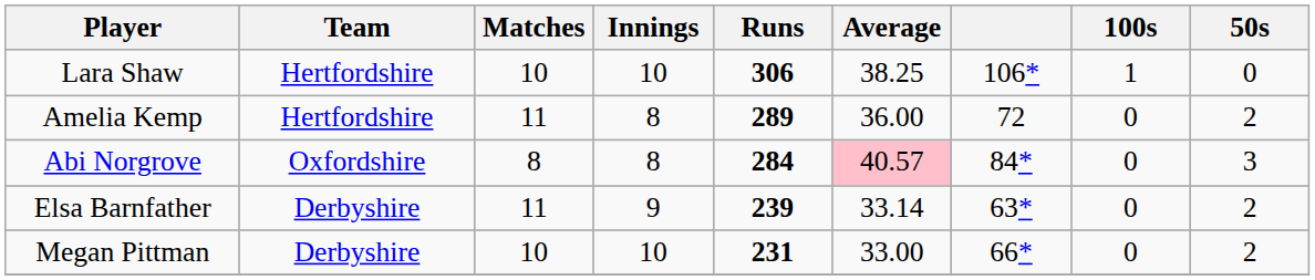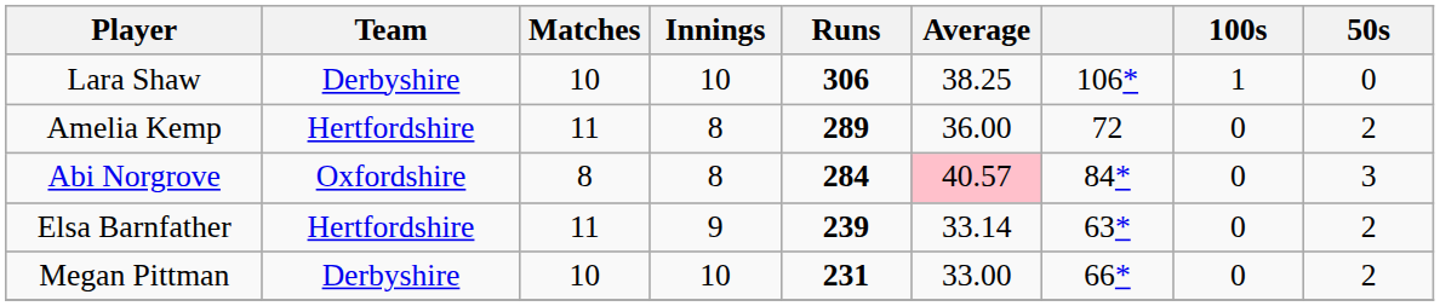 <table class="wikitable" style="text-align:center;">
 <tr>
 <th width=125>Player</th>
 <th width=125>Team</th>
 <th width=60>Matches</th>
 <th width=60>Innings</th>
 <th width=60>Runs</th>
 <th width=60>Average</th>
 <th width=60></th>
 <th width=60>100s</th>
 <th width=60>50s</th>
 </tr>
 <tr>
 <td>Lara Shaw</td>
-<td><a href='#'>Hertfordshire</a></td>
+<td><a href='#'>Derbyshire</a></td>
 <td>10</td>
 <td>10</td>
 <td><strong>306</strong></td>
 <td>38.25</td>
 <td>106<a href='#'>*</a></td>
 <td>1</td>
 <td>0</td>
 </tr>
 <tr>
 <td>Amelia Kemp</td>
 <td><a href='#'>Hertfordshire</a></td>
 <td>11</td>
 <td>8</td>
 <td><strong>289</strong></td>
 <td>36.00</td>
 <td>72</td>
 <td>0</td>
 <td>2</td>
 </tr>
 <tr>
 <td><a href='#'>Abi Norgrove</a></td>
 <td><a href='#'>Oxfordshire</a></td>
 <td>8</td>
 <td>8</td>
 <td><strong>284</strong></td>
 <td style="background: pink;">40.57</td>
 <td>84<a href='#'>*</a></td>
 <td>0</td>
 <td>3</td>
 </tr>
 <tr>
 <td>Elsa Barnfather</td>
-<td><a href='#'>Derbyshire</a></td>
+<td><a href='#'>Hertfordshire</a></td>
 <td>11</td>
 <td>9</td>
 <td><strong>239</strong></td>
 <td>33.14</td>
 <td>63<a href='#'>*</a></td>
 <td>0</td>
 <td>2</td>
 </tr>
 <tr>
 <td>Megan Pittman</td>
 <td><a href='#'>Derbyshire</a></td>
 <td>10</td>
 <td>10</td>
 <td><strong>231</strong></td>
 <td>33.00</td>
 <td>66<a href='#'>*</a></td>
 <td>0</td>
 <td>2</td>
 </tr>
 <tr>
 </tr>
 </table>
